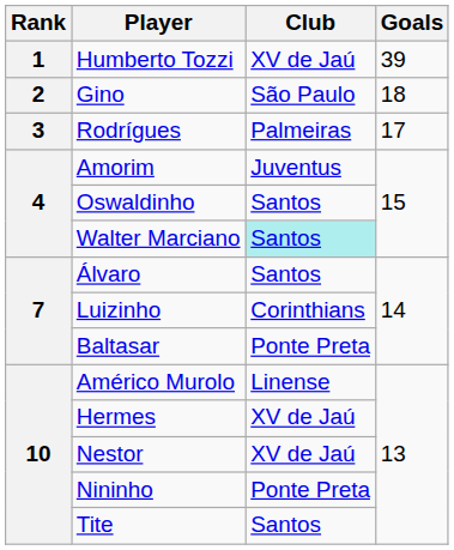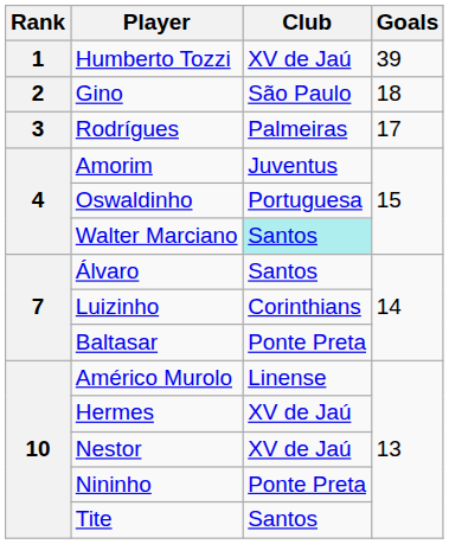 <table class="wikitable">
 <tr>
 <th>Rank</th>
 <th>Player</th>
 <th>Club</th>
 <th>Goals</th>
 </tr>
 <tr>
 <th>1</th>
 <td><a href='#'>Humberto Tozzi</a></td>
 <td><a href='#'>XV de Jaú</a></td>
 <td>39</td>
 </tr>
 <tr>
 <th>2</th>
 <td><a href='#'>Gino</a></td>
 <td><a href='#'>São Paulo</a></td>
 <td>18</td>
 </tr>
 <tr>
 <th>3</th>
 <td><a href='#'>Rodrígues</a></td>
 <td><a href='#'>Palmeiras</a></td>
 <td>17</td>
 </tr>
 <tr>
 <th rowspan="3">4</th>
 <td><a href='#'>Amorim</a></td>
 <td><a href='#'>Juventus</a></td>
 <td rowspan="3">15</td>
 </tr>
 <tr>
 <td><a href='#'>Oswaldinho</a></td>
-<td><a href='#'>Santos</a></td>
+<td><a href='#'>Portuguesa</a></td>
 </tr>
 <tr>
 <td><a href='#'>Walter Marciano</a></td>
 <td style="background: paleturquoise;"><a href='#'>Santos</a></td>
 </tr>
 <tr>
 <th rowspan="3">7</th>
 <td><a href='#'>Álvaro</a></td>
 <td><a href='#'>Santos</a></td>
 <td rowspan="3">14</td>
 </tr>
 <tr>
 <td><a href='#'>Luizinho</a></td>
 <td><a href='#'>Corinthians</a></td>
 </tr>
 <tr>
 <td><a href='#'>Baltasar</a></td>
 <td><a href='#'>Ponte Preta</a></td>
 </tr>
 <tr>
 <th rowspan="5">10</th>
 <td><a href='#'>Américo Murolo</a></td>
 <td><a href='#'>Linense</a></td>
 <td rowspan="5">13</td>
 </tr>
 <tr>
 <td><a href='#'>Hermes</a></td>
 <td><a href='#'>XV de Jaú</a></td>
 </tr>
 <tr>
 <td><a href='#'>Nestor</a></td>
 <td><a href='#'>XV de Jaú</a></td>
 </tr>
 <tr>
 <td><a href='#'>Nininho</a></td>
 <td><a href='#'>Ponte Preta</a></td>
 </tr>
 <tr>
 <td><a href='#'>Tite</a></td>
 <td><a href='#'>Santos</a></td>
 </tr>
 </table>
